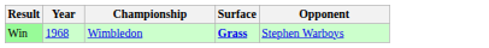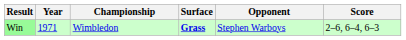 <table class="sortable wikitable">
 <tr>
 <th style="width:40px">Result</th>
 <th style="width:50px">Year</th>
 <th style="width:170px">Championship</th>
 <th style="width:50px">Surface</th>
 <th style="width:170px">Opponent</th>
+<th style="width:120px"  class="unsortable">Score</th>
 </tr>
 <tr style="background:#ccffcc;">
 <td style="background:#98fb98;">Win</td>
-<td><a href='#'>1968</a></td>
+<td><a href='#'>1971</a></td>
 <td><a href='#'>Wimbledon</a></td>
 <td><strong><a href='#'>Grass</a></strong></td>
 <td> <a href='#'>Stephen Warboys</a></td>
+<td>2–6, 6–4, 6–3</td>
 </tr>
 </table>
